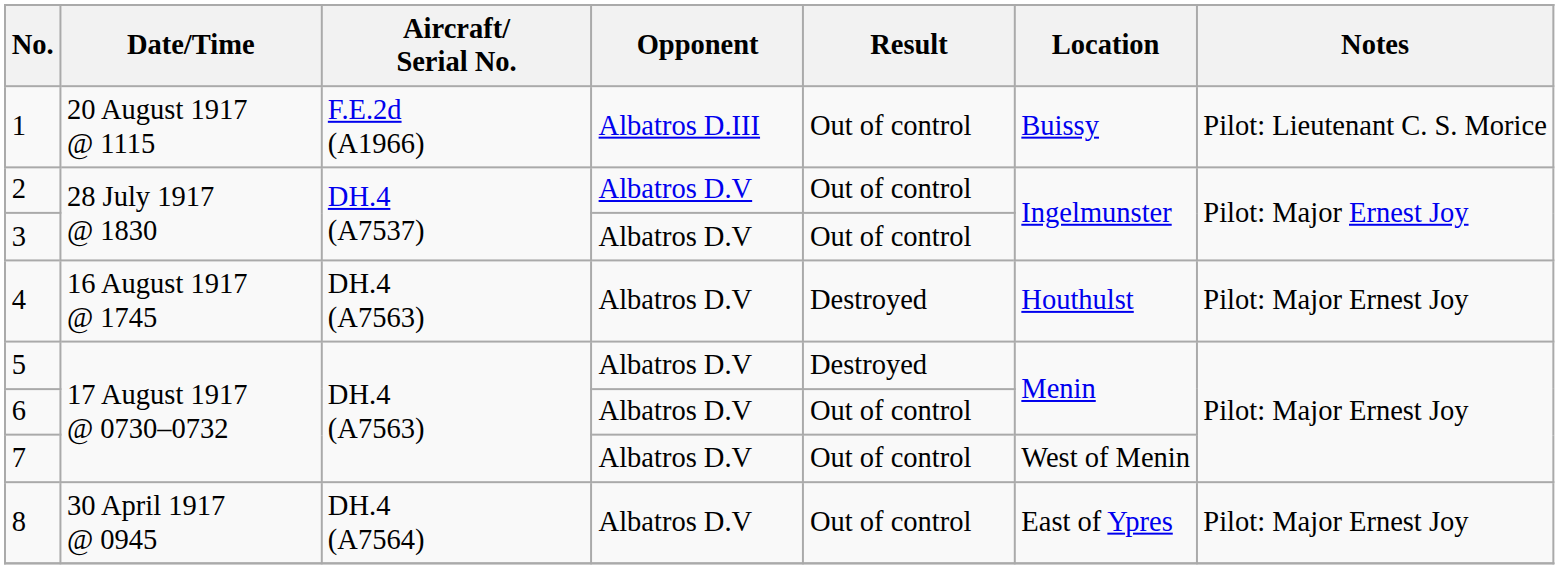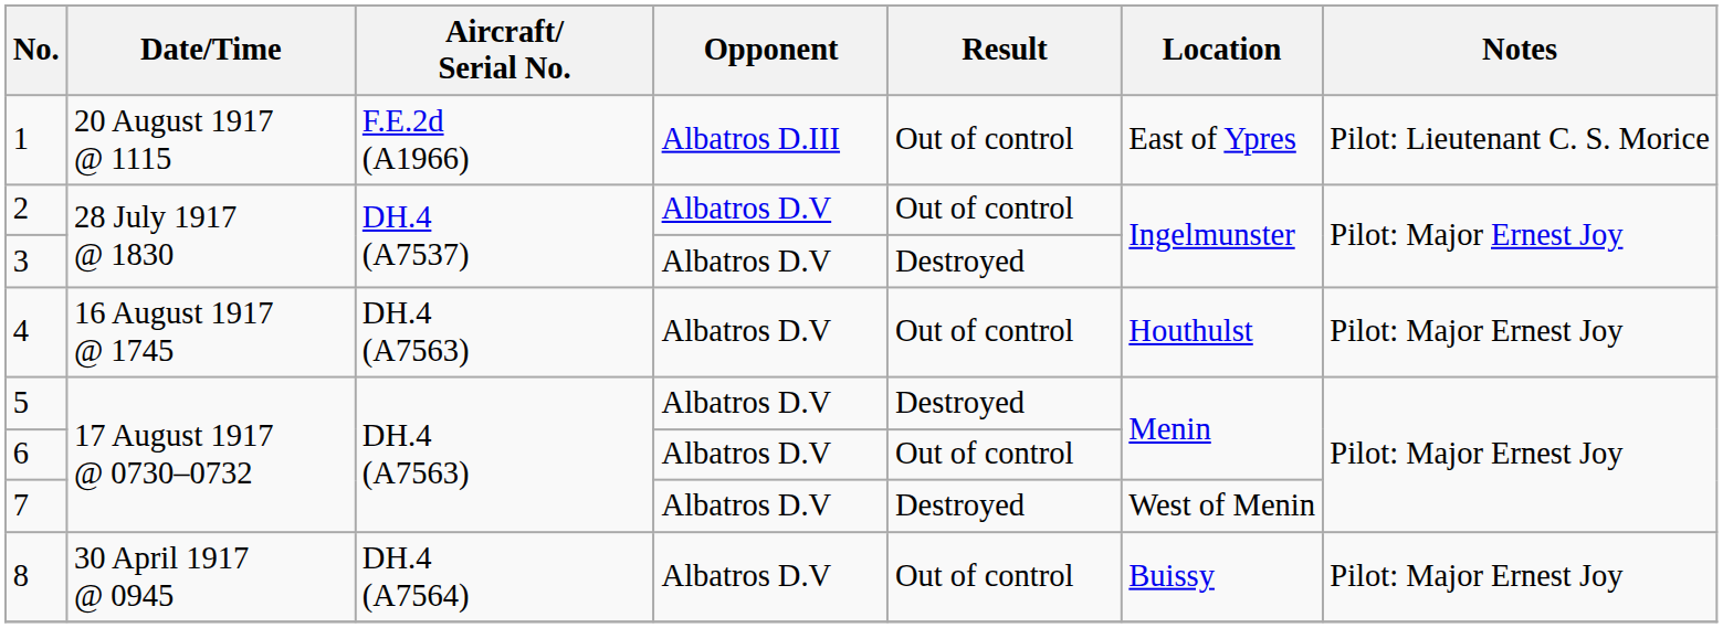 <table class="wikitable" style="font-size:90%;">
 <tr>
 </tr>
 <tr>
 <th>No.</th>
 <th width="125">Date/Time</th>
 <th width="130">Aircraft/<br>Serial No.</th>
 <th width="100">Opponent</th>
 <th width="100">Result</th>
 <th>Location</th>
 <th>Notes</th>
 </tr>
 <tr>
 <td>1</td>
 <td>20 August 1917<br>@ 1115</td>
 <td><a href='#'>F.E.2d</a><br>(A1966)</td>
 <td><a href='#'>Albatros D.III</a></td>
 <td>Out of control</td>
-<td><a href='#'>Buissy</a></td>
+<td>East of <a href='#'>Ypres</a></td>
 <td>Pilot: Lieutenant C. S. Morice</td>
 </tr>
 <tr>
 <td>2</td>
 <td rowspan="2">28 July 1917<br>@ 1830</td>
 <td rowspan="2"><a href='#'>DH.4</a><br>(A7537)</td>
 <td><a href='#'>Albatros D.V</a></td>
 <td>Out of control</td>
 <td rowspan="2"><a href='#'>Ingelmunster</a></td>
 <td rowspan="2">Pilot: Major <a href='#'>Ernest Joy</a></td>
 </tr>
 <tr>
 <td>3</td>
 <td>Albatros D.V</td>
-<td>Out of control</td>
+<td>Destroyed</td>
 </tr>
 <tr>
 <td>4</td>
 <td>16 August 1917<br>@ 1745</td>
 <td>DH.4<br>(A7563)</td>
 <td>Albatros D.V</td>
-<td>Destroyed</td>
+<td>Out of control</td>
 <td><a href='#'>Houthulst</a></td>
 <td>Pilot: Major Ernest Joy</td>
 </tr>
 <tr>
 <td>5</td>
 <td rowspan="3">17 August 1917<br>@ 0730–0732</td>
 <td rowspan="3">DH.4<br>(A7563)</td>
 <td>Albatros D.V</td>
 <td>Destroyed</td>
 <td rowspan="2"><a href='#'>Menin</a></td>
 <td rowspan="3">Pilot: Major Ernest Joy</td>
 </tr>
 <tr>
 <td>6</td>
 <td>Albatros D.V</td>
 <td>Out of control</td>
 </tr>
 <tr>
 <td>7</td>
 <td>Albatros D.V</td>
-<td>Out of control</td>
+<td>Destroyed</td>
 <td>West of Menin</td>
 </tr>
 <tr>
 <td>8</td>
 <td>30 April 1917<br>@ 0945</td>
 <td>DH.4<br>(A7564)</td>
 <td>Albatros D.V</td>
 <td>Out of control</td>
-<td>East of <a href='#'>Ypres</a></td>
+<td><a href='#'>Buissy</a></td>
 <td>Pilot: Major Ernest Joy</td>
 </tr>
 <tr>
 </tr>
 </table>
